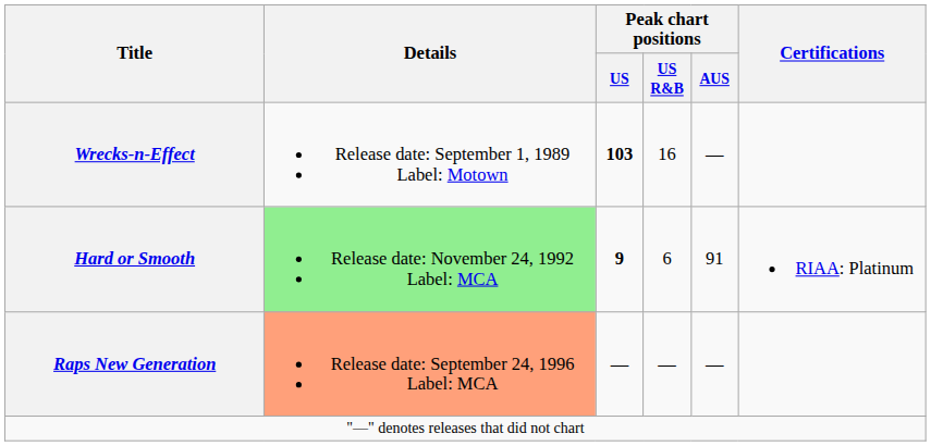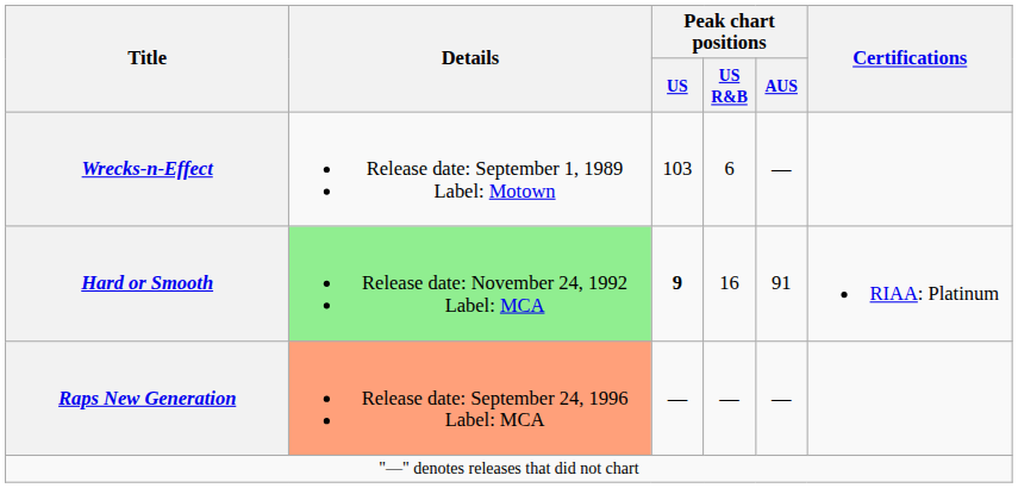 <table class="wikitable plainrowheaders" style="text-align:center;">
 <tr>
 <th rowspan="2" style="width:14em;">Title</th>
 <th rowspan="2" style="width:18em;">Details</th>
 <th colspan="3">Peak chart positions</th>
 <th scope="col" rowspan="2" style="width:10em;"><a href='#'>Certifications</a></th>
 </tr>
 <tr>
 <th style="width:35px;"><small><a href='#'>US</a></small><br></th>
 <th style="width:35px;"><small><a href='#'>US R&B</a></small><br></th>
 <th style="width:35px;"><small><a href='#'>AUS</a></small><br></th>
 </tr>
 <tr>
 <th scope="row"><em><a href='#'>Wrecks-n-Effect</a></em></th>
 <td><br><ul><li>Release date: September 1, 1989</li><li>Label: <a href='#'>Motown</a></li></ul></td>
-<td><strong>103</strong></td>
-<td>16</td>
+<td>103</td>
+<td>6</td>
 <td>—</td>
 <td></td>
 </tr>
 <tr>
 <th scope="row"><em><a href='#'>Hard or Smooth</a></em></th>
 <td style="background: lightgreen;"><br><ul><li>Release date: November 24, 1992</li><li>Label: <a href='#'>MCA</a></li></ul></td>
 <td><strong>9</strong></td>
-<td>6</td>
+<td>16</td>
 <td>91</td>
 <td><br><ul><li><a href='#'>RIAA</a>: Platinum</li></ul></td>
 </tr>
 <tr>
 <th scope="row"><em><a href='#'>Raps New Generation</a></em></th>
 <td style="background: lightsalmon;"><br><ul><li>Release date: September 24, 1996</li><li>Label: MCA</li></ul></td>
 <td>—</td>
 <td>—</td>
 <td>—</td>
 <td></td>
 </tr>
 <tr>
 <td colspan="15" style="font-size:85%">"—" denotes releases that did not chart</td>
 </tr>
 </table>
